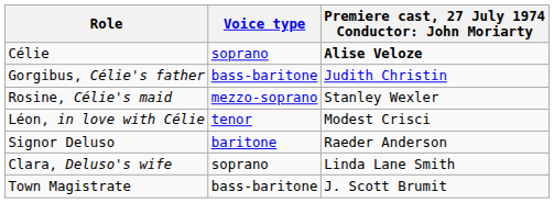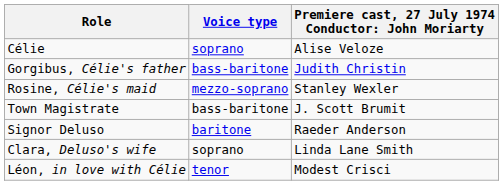 <table class="wikitable">
 <tr>
 <th>Role</th>
 <th><a href='#'>Voice type</a></th>
 <th>Premiere cast, 27 July 1974<br>Conductor: John Moriarty</th>
 </tr>
 <tr>
 <td>Célie</td>
 <td><a href='#'>soprano</a></td>
-<td><strong>Alise Veloze</strong></td>
+<td>Alise Veloze</td>
 </tr>
 <tr>
 <td>Gorgibus, <em>Célie's father</em></td>
 <td><a href='#'>bass-baritone</a></td>
 <td><a href='#'>Judith Christin</a></td>
 </tr>
 <tr>
 <td>Rosine, <em>Célie's maid</em></td>
 <td><a href='#'>mezzo-soprano</a></td>
 <td>Stanley Wexler</td>
 </tr>
 <tr>
-<td>Léon, <em>in love with Célie</em></td>
-<td><a href='#'>tenor</a></td>
-<td>Modest Crisci</td>
+<td>Town Magistrate</td>
+<td>bass-baritone</td>
+<td>J. Scott Brumit</td>
 </tr>
 <tr>
 <td>Signor Deluso</td>
 <td><a href='#'>baritone</a></td>
 <td>Raeder Anderson</td>
 </tr>
 <tr>
 <td>Clara, <em>Deluso's wife</em></td>
 <td>soprano</td>
 <td>Linda Lane Smith</td>
 </tr>
 <tr>
-<td>Town Magistrate</td>
-<td>bass-baritone</td>
-<td>J. Scott Brumit</td>
+<td>Léon, <em>in love with Célie</em></td>
+<td><a href='#'>tenor</a></td>
+<td>Modest Crisci</td>
 </tr>
 </table>
